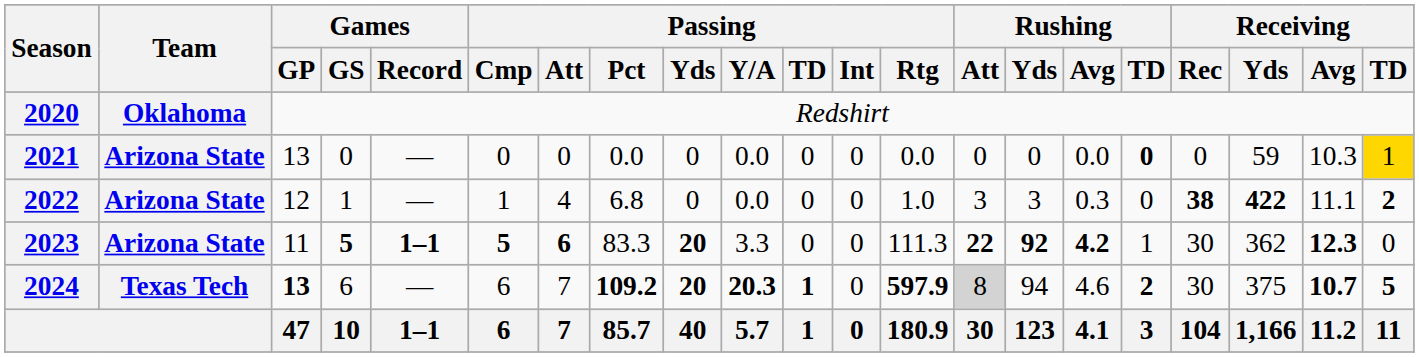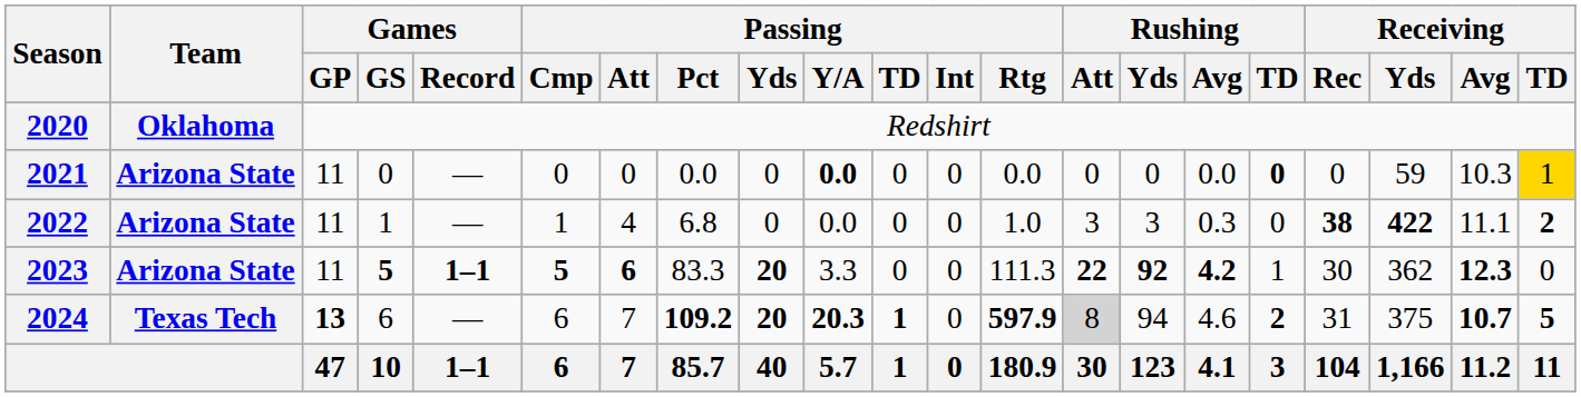 <table class=wikitable style="text-align:center;">
 <tr>
 <th rowspan="2">Season</th>
 <th rowspan="2">Team</th>
 <th colspan="3">Games</th>
 <th colspan="8">Passing</th>
 <th colspan="4">Rushing</th>
 <th colspan="4">Receiving</th>
 </tr>
 <tr>
 <th>GP</th>
 <th>GS</th>
 <th>Record</th>
 <th>Cmp</th>
 <th>Att</th>
 <th>Pct</th>
 <th>Yds</th>
 <th>Y/A</th>
 <th>TD</th>
 <th>Int</th>
 <th>Rtg</th>
 <th>Att</th>
 <th>Yds</th>
 <th>Avg</th>
 <th>TD</th>
 <th>Rec</th>
 <th>Yds</th>
 <th>Avg</th>
 <th>TD</th>
 </tr>
 <tr>
 <th><a href='#'>2020</a></th>
 <th><a href='#'>Oklahoma</a></th>
 <td colspan="22"><em>Redshirt </em></td>
 </tr>
 <tr>
 <th><a href='#'>2021</a></th>
 <th><a href='#'>Arizona State</a></th>
-<td>13</td>
+<td>11</td>
 <td>0</td>
 <td>—</td>
 <td>0</td>
 <td>0</td>
 <td>0.0</td>
 <td>0</td>
-<td>0.0</td>
+<td><strong>0.0</strong></td>
 <td>0</td>
 <td>0</td>
 <td>0.0</td>
 <td>0</td>
 <td>0</td>
 <td>0.0</td>
 <td><strong>0</strong></td>
 <td>0</td>
 <td>59</td>
 <td>10.3</td>
 <td style="background: gold;">1</td>
 </tr>
 <tr>
 <th><a href='#'>2022</a></th>
 <th><a href='#'>Arizona State</a></th>
-<td>12</td>
+<td>11</td>
 <td>1</td>
 <td>—</td>
 <td>1</td>
 <td>4</td>
 <td>6.8</td>
 <td>0</td>
 <td>0.0</td>
 <td>0</td>
 <td>0</td>
 <td>1.0</td>
 <td>3</td>
 <td>3</td>
 <td>0.3</td>
 <td>0</td>
 <td><strong>38</strong></td>
 <td><strong>422</strong></td>
 <td>11.1</td>
 <td><strong>2</strong></td>
 </tr>
 <tr>
 <th><a href='#'>2023</a></th>
 <th><a href='#'>Arizona State</a></th>
 <td>11</td>
 <td><strong>5</strong></td>
 <td><strong>1–1</strong></td>
 <td><strong>5</strong></td>
 <td><strong>6</strong></td>
 <td>83.3</td>
 <td><strong>20</strong></td>
 <td>3.3</td>
 <td>0</td>
 <td>0</td>
 <td>111.3</td>
 <td><strong>22</strong></td>
 <td><strong>92</strong></td>
 <td><strong>4.2</strong></td>
 <td>1</td>
 <td>30</td>
 <td>362</td>
 <td><strong>12.3</strong></td>
 <td>0</td>
 </tr>
 <tr>
 <th><a href='#'>2024</a></th>
 <th><a href='#'>Texas Tech</a></th>
 <td><strong>13</strong></td>
 <td>6</td>
 <td>—</td>
 <td>6</td>
 <td>7</td>
 <td><strong>109.2</strong></td>
 <td><strong>20</strong></td>
 <td><strong>20.3</strong></td>
 <td><strong>1</strong></td>
 <td>0</td>
 <td><strong>597.9</strong></td>
 <td style="background: lightgrey;">8</td>
 <td>94</td>
 <td>4.6</td>
 <td><strong>2</strong></td>
-<td>30</td>
+<td>31</td>
 <td>375</td>
 <td><strong>10.7</strong></td>
 <td><strong>5</strong></td>
 </tr>
 <tr>
 <th colspan="2"></th>
 <th>47</th>
 <th>10</th>
 <th>1–1</th>
 <th>6</th>
 <th>7</th>
 <th>85.7</th>
 <th>40</th>
 <th>5.7</th>
 <th>1</th>
 <th>0</th>
 <th>180.9</th>
 <th>30</th>
 <th>123</th>
 <th>4.1</th>
 <th>3</th>
 <th>104</th>
 <th>1,166</th>
 <th>11.2</th>
 <th>11</th>
 </tr>
 </table>
